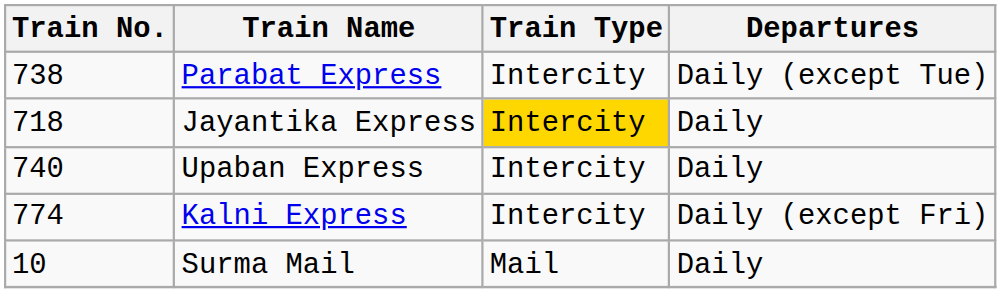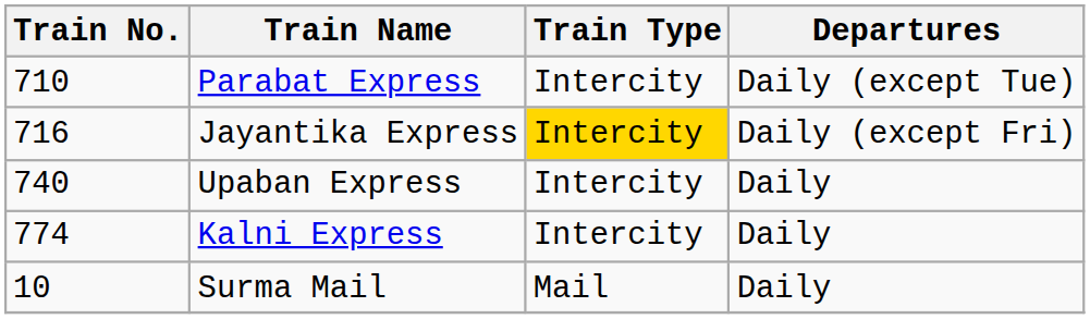 <table class="wikitable sortable">
 <tr>
 <th>Train No.</th>
 <th>Train Name</th>
 <th>Train Type</th>
 <th>Departures</th>
 </tr>
 <tr>
-<td>738</td>
+<td>710</td>
 <td><a href='#'>Parabat Express</a></td>
 <td>Intercity</td>
 <td>Daily (except Tue)</td>
 </tr>
 <tr>
-<td>718</td>
+<td>716</td>
 <td>Jayantika Express</td>
 <td style="background: gold;">Intercity</td>
-<td>Daily</td>
+<td>Daily (except Fri)</td>
 </tr>
 <tr>
 <td>740</td>
 <td>Upaban Express</td>
 <td>Intercity</td>
 <td>Daily</td>
 </tr>
 <tr>
 <td>774</td>
 <td><a href='#'>Kalni Express</a></td>
 <td>Intercity</td>
-<td>Daily (except Fri)</td>
+<td>Daily</td>
 </tr>
 <tr>
 <td>10</td>
 <td>Surma Mail</td>
 <td>Mail</td>
 <td>Daily</td>
 </tr>
 <tr>
 </tr>
 </table>
